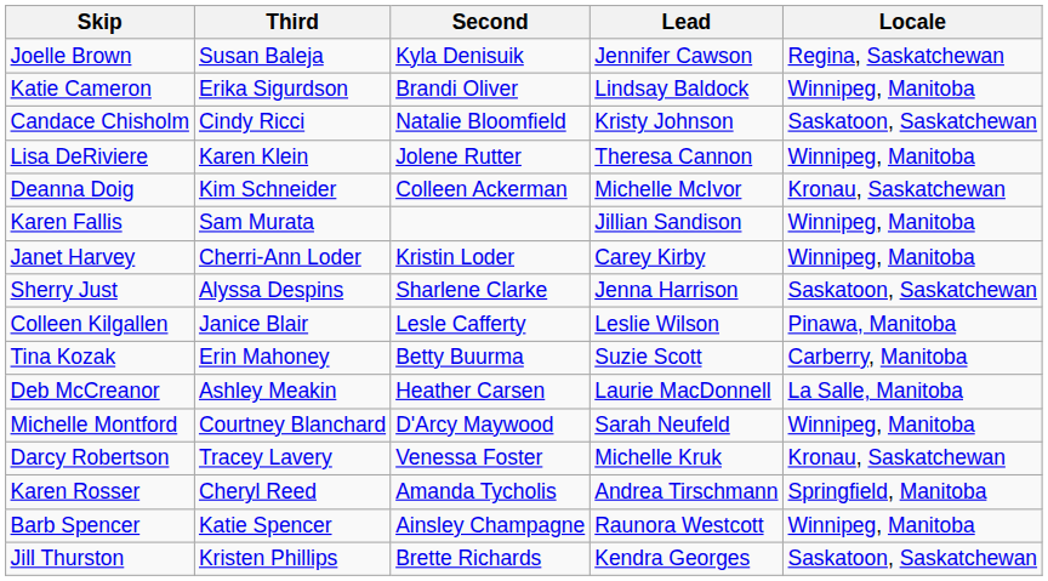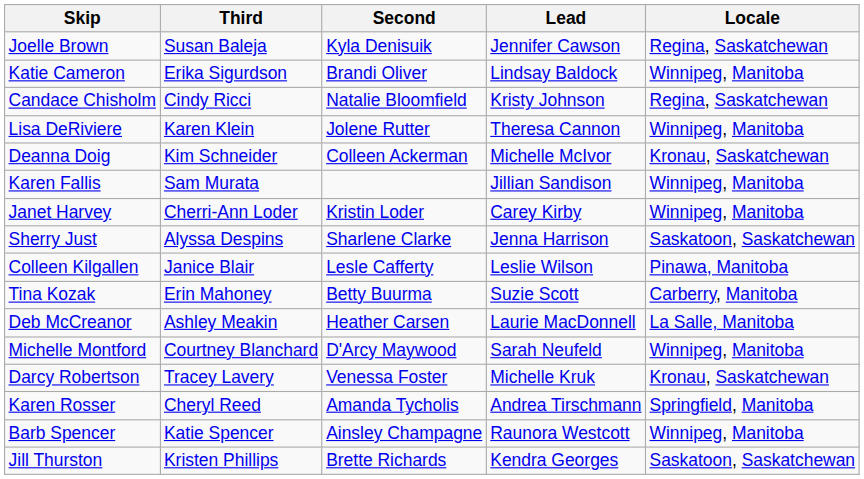 <table class=wikitable>
 <tr>
 <th>Skip</th>
 <th>Third</th>
 <th>Second</th>
 <th>Lead</th>
 <th>Locale</th>
 </tr>
 <tr>
 <td><a href='#'>Joelle Brown</a></td>
 <td><a href='#'>Susan Baleja</a></td>
 <td><a href='#'>Kyla Denisuik</a></td>
 <td><a href='#'>Jennifer Cawson</a></td>
 <td> <a href='#'>Regina</a>, <a href='#'>Saskatchewan</a></td>
 </tr>
 <tr>
 <td><a href='#'>Katie Cameron</a></td>
 <td><a href='#'>Erika Sigurdson</a></td>
 <td><a href='#'>Brandi Oliver</a></td>
 <td><a href='#'>Lindsay Baldock</a></td>
 <td> <a href='#'>Winnipeg</a>, <a href='#'>Manitoba</a></td>
 </tr>
 <tr>
 <td><a href='#'>Candace Chisholm</a></td>
 <td><a href='#'>Cindy Ricci</a></td>
 <td><a href='#'>Natalie Bloomfield</a></td>
 <td><a href='#'>Kristy Johnson</a></td>
-<td> <a href='#'>Saskatoon</a>, <a href='#'>Saskatchewan</a></td>
+<td> <a href='#'>Regina</a>, <a href='#'>Saskatchewan</a></td>
 </tr>
 <tr>
 <td><a href='#'>Lisa DeRiviere</a></td>
 <td><a href='#'>Karen Klein</a></td>
 <td><a href='#'>Jolene Rutter</a></td>
 <td><a href='#'>Theresa Cannon</a></td>
 <td> <a href='#'>Winnipeg</a>, <a href='#'>Manitoba</a></td>
 </tr>
 <tr>
 <td><a href='#'>Deanna Doig</a></td>
 <td><a href='#'>Kim Schneider</a></td>
 <td><a href='#'>Colleen Ackerman</a></td>
 <td><a href='#'>Michelle McIvor</a></td>
 <td> <a href='#'>Kronau</a>, <a href='#'>Saskatchewan</a></td>
 </tr>
 <tr>
 <td><a href='#'>Karen Fallis</a></td>
 <td><a href='#'>Sam Murata</a></td>
 <td></td>
 <td><a href='#'>Jillian Sandison</a></td>
 <td> <a href='#'>Winnipeg</a>, <a href='#'>Manitoba</a></td>
 </tr>
 <tr>
 <td><a href='#'>Janet Harvey</a></td>
 <td><a href='#'>Cherri-Ann Loder</a></td>
 <td><a href='#'>Kristin Loder</a></td>
 <td><a href='#'>Carey Kirby</a></td>
 <td> <a href='#'>Winnipeg</a>, <a href='#'>Manitoba</a></td>
 </tr>
 <tr>
 <td><a href='#'>Sherry Just</a></td>
 <td><a href='#'>Alyssa Despins</a></td>
 <td><a href='#'>Sharlene Clarke</a></td>
 <td><a href='#'>Jenna Harrison</a></td>
 <td> <a href='#'>Saskatoon</a>, <a href='#'>Saskatchewan</a></td>
 </tr>
 <tr>
 <td><a href='#'>Colleen Kilgallen</a></td>
 <td><a href='#'>Janice Blair</a></td>
 <td><a href='#'>Lesle Cafferty</a></td>
 <td><a href='#'>Leslie Wilson</a></td>
 <td> <a href='#'>Pinawa, Manitoba</a></td>
 </tr>
 <tr>
 <td><a href='#'>Tina Kozak</a></td>
 <td><a href='#'>Erin Mahoney</a></td>
 <td><a href='#'>Betty Buurma</a></td>
 <td><a href='#'>Suzie Scott</a></td>
 <td> <a href='#'>Carberry</a>, <a href='#'>Manitoba</a></td>
 </tr>
 <tr>
 <td><a href='#'>Deb McCreanor</a></td>
 <td><a href='#'>Ashley Meakin</a></td>
 <td><a href='#'>Heather Carsen</a></td>
 <td><a href='#'>Laurie MacDonnell</a></td>
 <td> <a href='#'>La Salle, Manitoba</a></td>
 </tr>
 <tr>
 <td><a href='#'>Michelle Montford</a></td>
 <td><a href='#'>Courtney Blanchard</a></td>
 <td><a href='#'>D'Arcy Maywood</a></td>
 <td><a href='#'>Sarah Neufeld</a></td>
 <td> <a href='#'>Winnipeg</a>, <a href='#'>Manitoba</a></td>
 </tr>
 <tr>
 <td><a href='#'>Darcy Robertson</a></td>
 <td><a href='#'>Tracey Lavery</a></td>
 <td><a href='#'>Venessa Foster</a></td>
 <td><a href='#'>Michelle Kruk</a></td>
 <td> <a href='#'>Kronau</a>, <a href='#'>Saskatchewan</a></td>
 </tr>
 <tr>
 <td><a href='#'>Karen Rosser</a></td>
 <td><a href='#'>Cheryl Reed</a></td>
 <td><a href='#'>Amanda Tycholis</a></td>
 <td><a href='#'>Andrea Tirschmann</a></td>
 <td> <a href='#'>Springfield</a>, <a href='#'>Manitoba</a></td>
 </tr>
 <tr>
 <td><a href='#'>Barb Spencer</a></td>
 <td><a href='#'>Katie Spencer</a></td>
 <td><a href='#'>Ainsley Champagne</a></td>
 <td><a href='#'>Raunora Westcott</a></td>
 <td> <a href='#'>Winnipeg</a>, <a href='#'>Manitoba</a></td>
 </tr>
 <tr>
 <td><a href='#'>Jill Thurston</a></td>
 <td><a href='#'>Kristen Phillips</a></td>
 <td><a href='#'>Brette Richards</a></td>
 <td><a href='#'>Kendra Georges</a></td>
 <td> <a href='#'>Saskatoon</a>, <a href='#'>Saskatchewan</a></td>
 </tr>
 </table>
